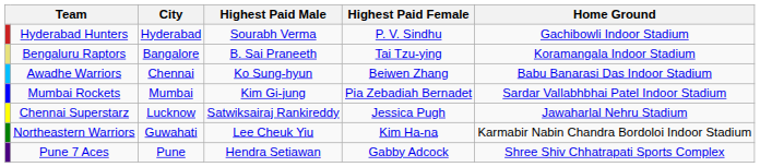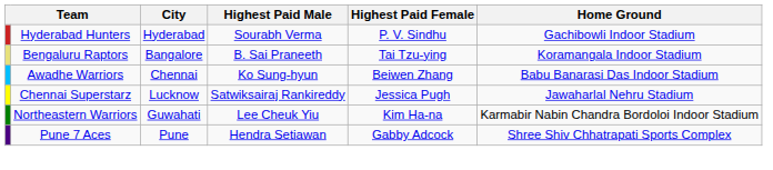 <table class="wikitable sortable" style="text-align:center;">
 <tr>
 <th colspan=2>Team</th>
 <th>City</th>
 <th>Highest Paid Male</th>
 <th>Highest Paid Female</th>
 <th>Home Ground</th>
 </tr>
 <tr>
 <td style="background:#CC2222;"></td>
 <td><a href='#'>Hyderabad Hunters</a></td>
 <td><a href='#'>Hyderabad</a></td>
 <td> <a href='#'>Sourabh Verma</a></td>
 <td> <a href='#'>P. V. Sindhu</a></td>
 <td><a href='#'>Gachibowli Indoor Stadium</a></td>
 </tr>
 <tr>
 <td style="background:#E7E17B;"></td>
 <td><a href='#'>Bengaluru Raptors</a></td>
 <td><a href='#'>Bangalore</a></td>
 <td> <a href='#'>B. Sai Praneeth</a></td>
 <td> <a href='#'>Tai Tzu-ying</a></td>
 <td><a href='#'>Koramangala Indoor Stadium</a></td>
 </tr>
 <tr>
 <td style="background:#00BFFF;"></td>
 <td><a href='#'>Awadhe Warriors</a></td>
 <td><a href='#'>Chennai</a></td>
 <td> <a href='#'>Ko Sung-hyun</a></td>
 <td> <a href='#'>Beiwen Zhang</a></td>
 <td><a href='#'>Babu Banarasi Das Indoor Stadium</a></td>
 </tr>
 <tr>
-<td style="background:blue;"></td>
-<td><a href='#'>Mumbai Rockets</a></td>
-<td><a href='#'>Mumbai</a></td>
-<td> <a href='#'>Kim Gi-jung</a></td>
-<td> <a href='#'>Pia Zebadiah Bernadet</a></td>
-<td><a href='#'>Sardar Vallabhbhai Patel Indoor Stadium</a></td>
-</tr>
-<tr>
 <td style="background:yellow;"></td>
 <td><a href='#'>Chennai Superstarz</a></td>
 <td><a href='#'>Lucknow</a></td>
 <td> <a href='#'>Satwiksairaj Rankireddy</a></td>
 <td> <a href='#'>Jessica Pugh</a></td>
 <td><a href='#'>Jawaharlal Nehru Stadium</a></td>
 </tr>
 <tr>
 <td style="background:green;"></td>
 <td><a href='#'>Northeastern Warriors</a></td>
 <td><a href='#'>Guwahati</a></td>
 <td> <a href='#'>Lee Cheuk Yiu</a></td>
 <td> <a href='#'>Kim Ha-na</a></td>
 <td>Karmabir Nabin Chandra Bordoloi Indoor Stadium</td>
 </tr>
 <tr>
 <td style="background:indigo;"></td>
 <td><a href='#'>Pune 7 Aces</a></td>
 <td><a href='#'>Pune</a></td>
 <td> <a href='#'>Hendra Setiawan</a></td>
 <td> <a href='#'>Gabby Adcock</a></td>
 <td><a href='#'>Shree Shiv Chhatrapati Sports Complex</a></td>
 </tr>
 </table>
